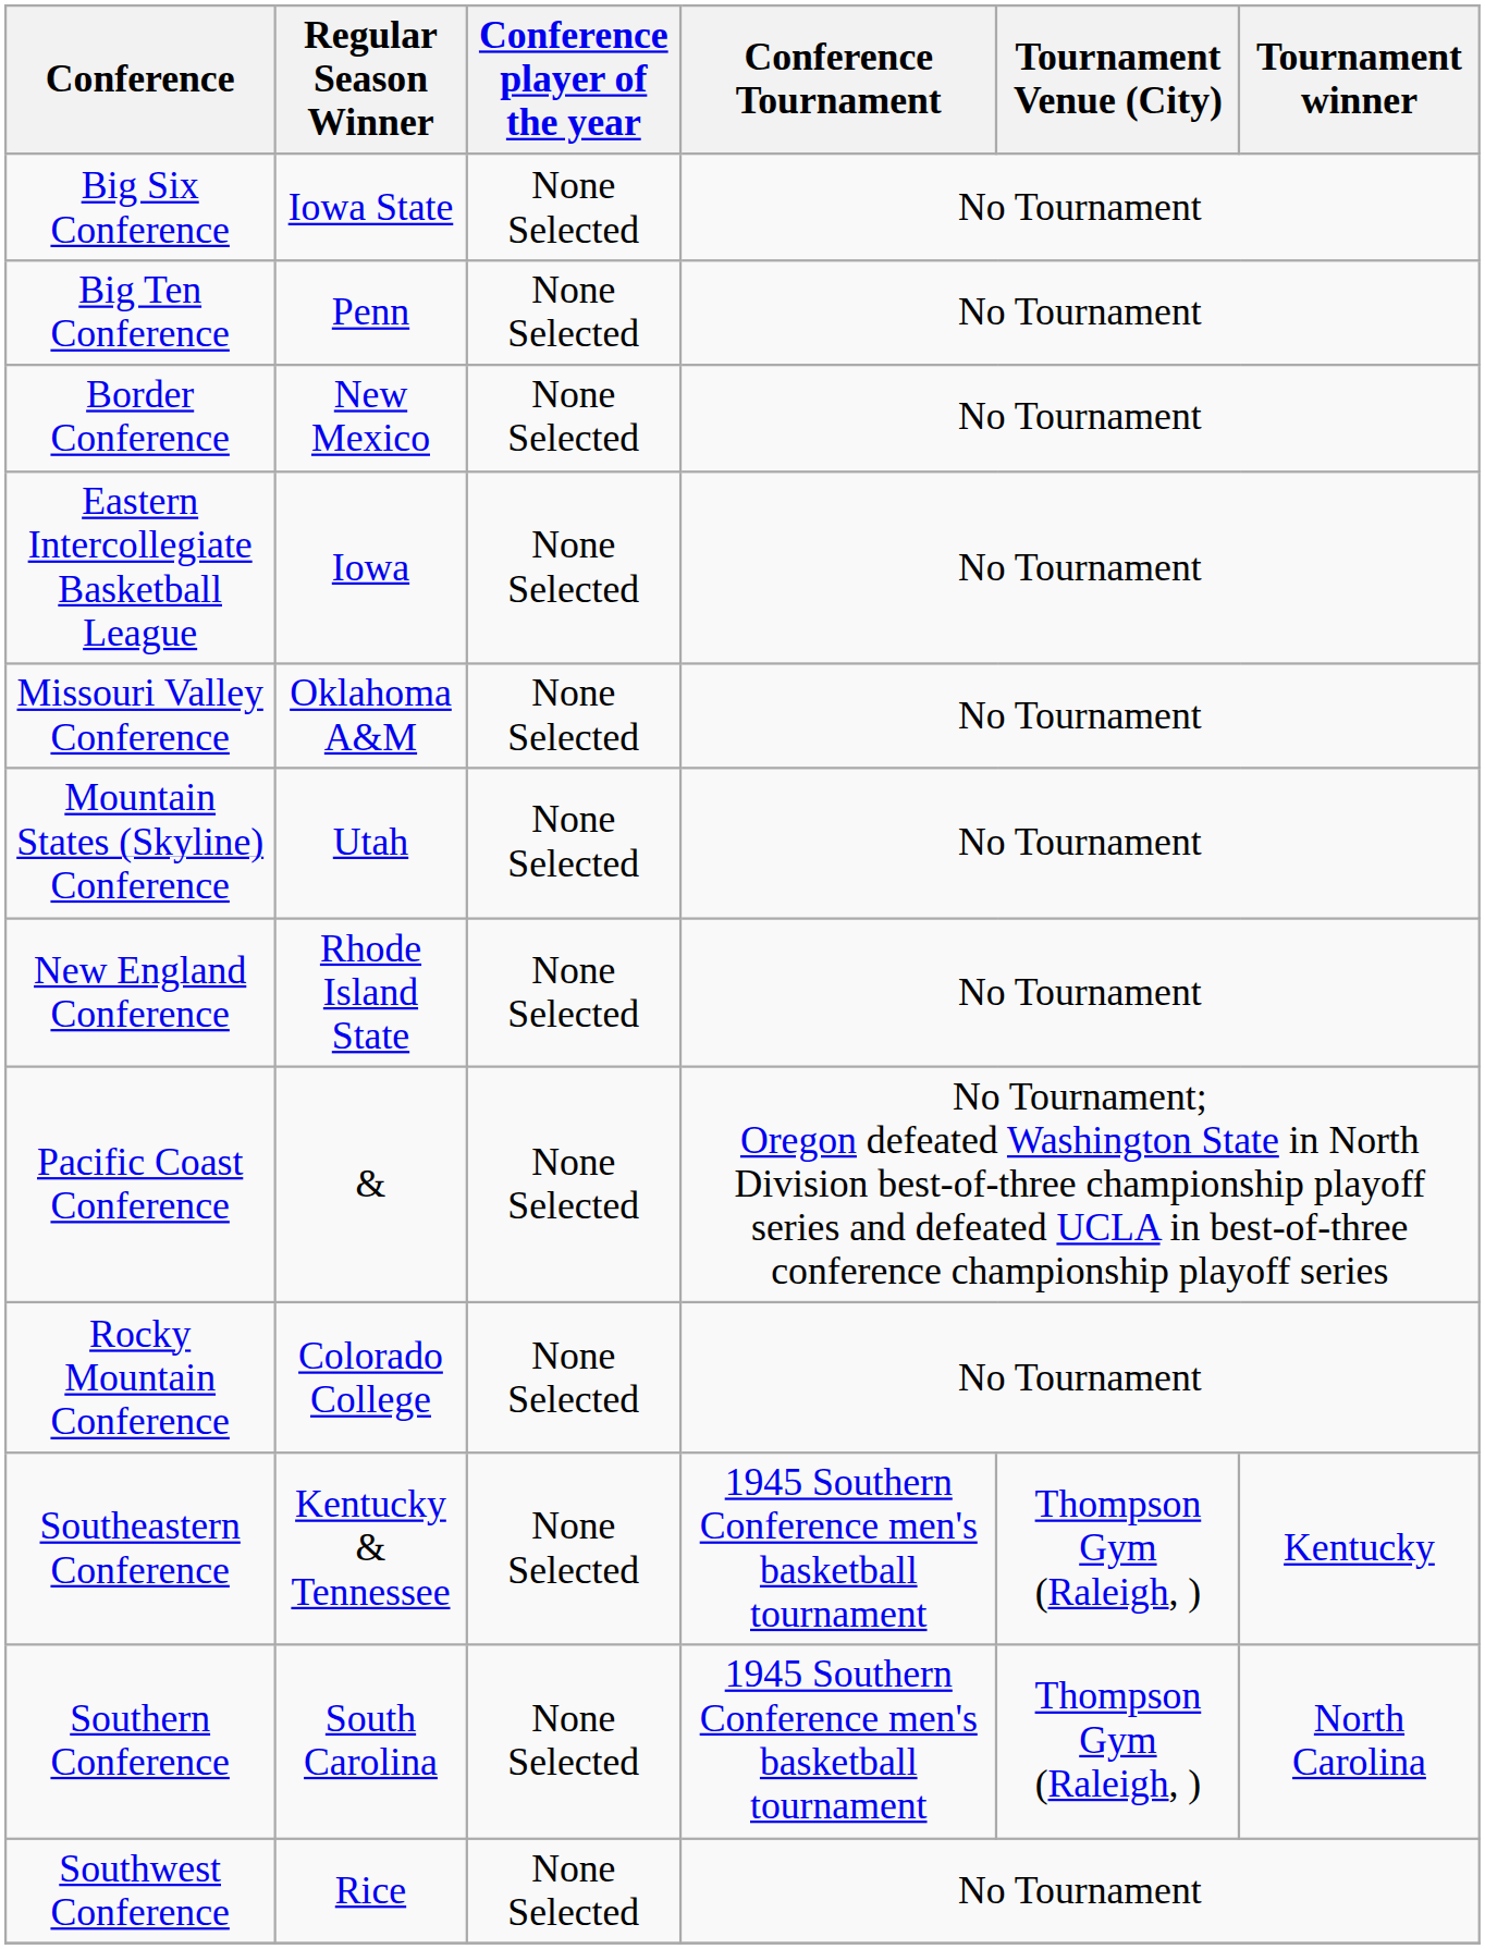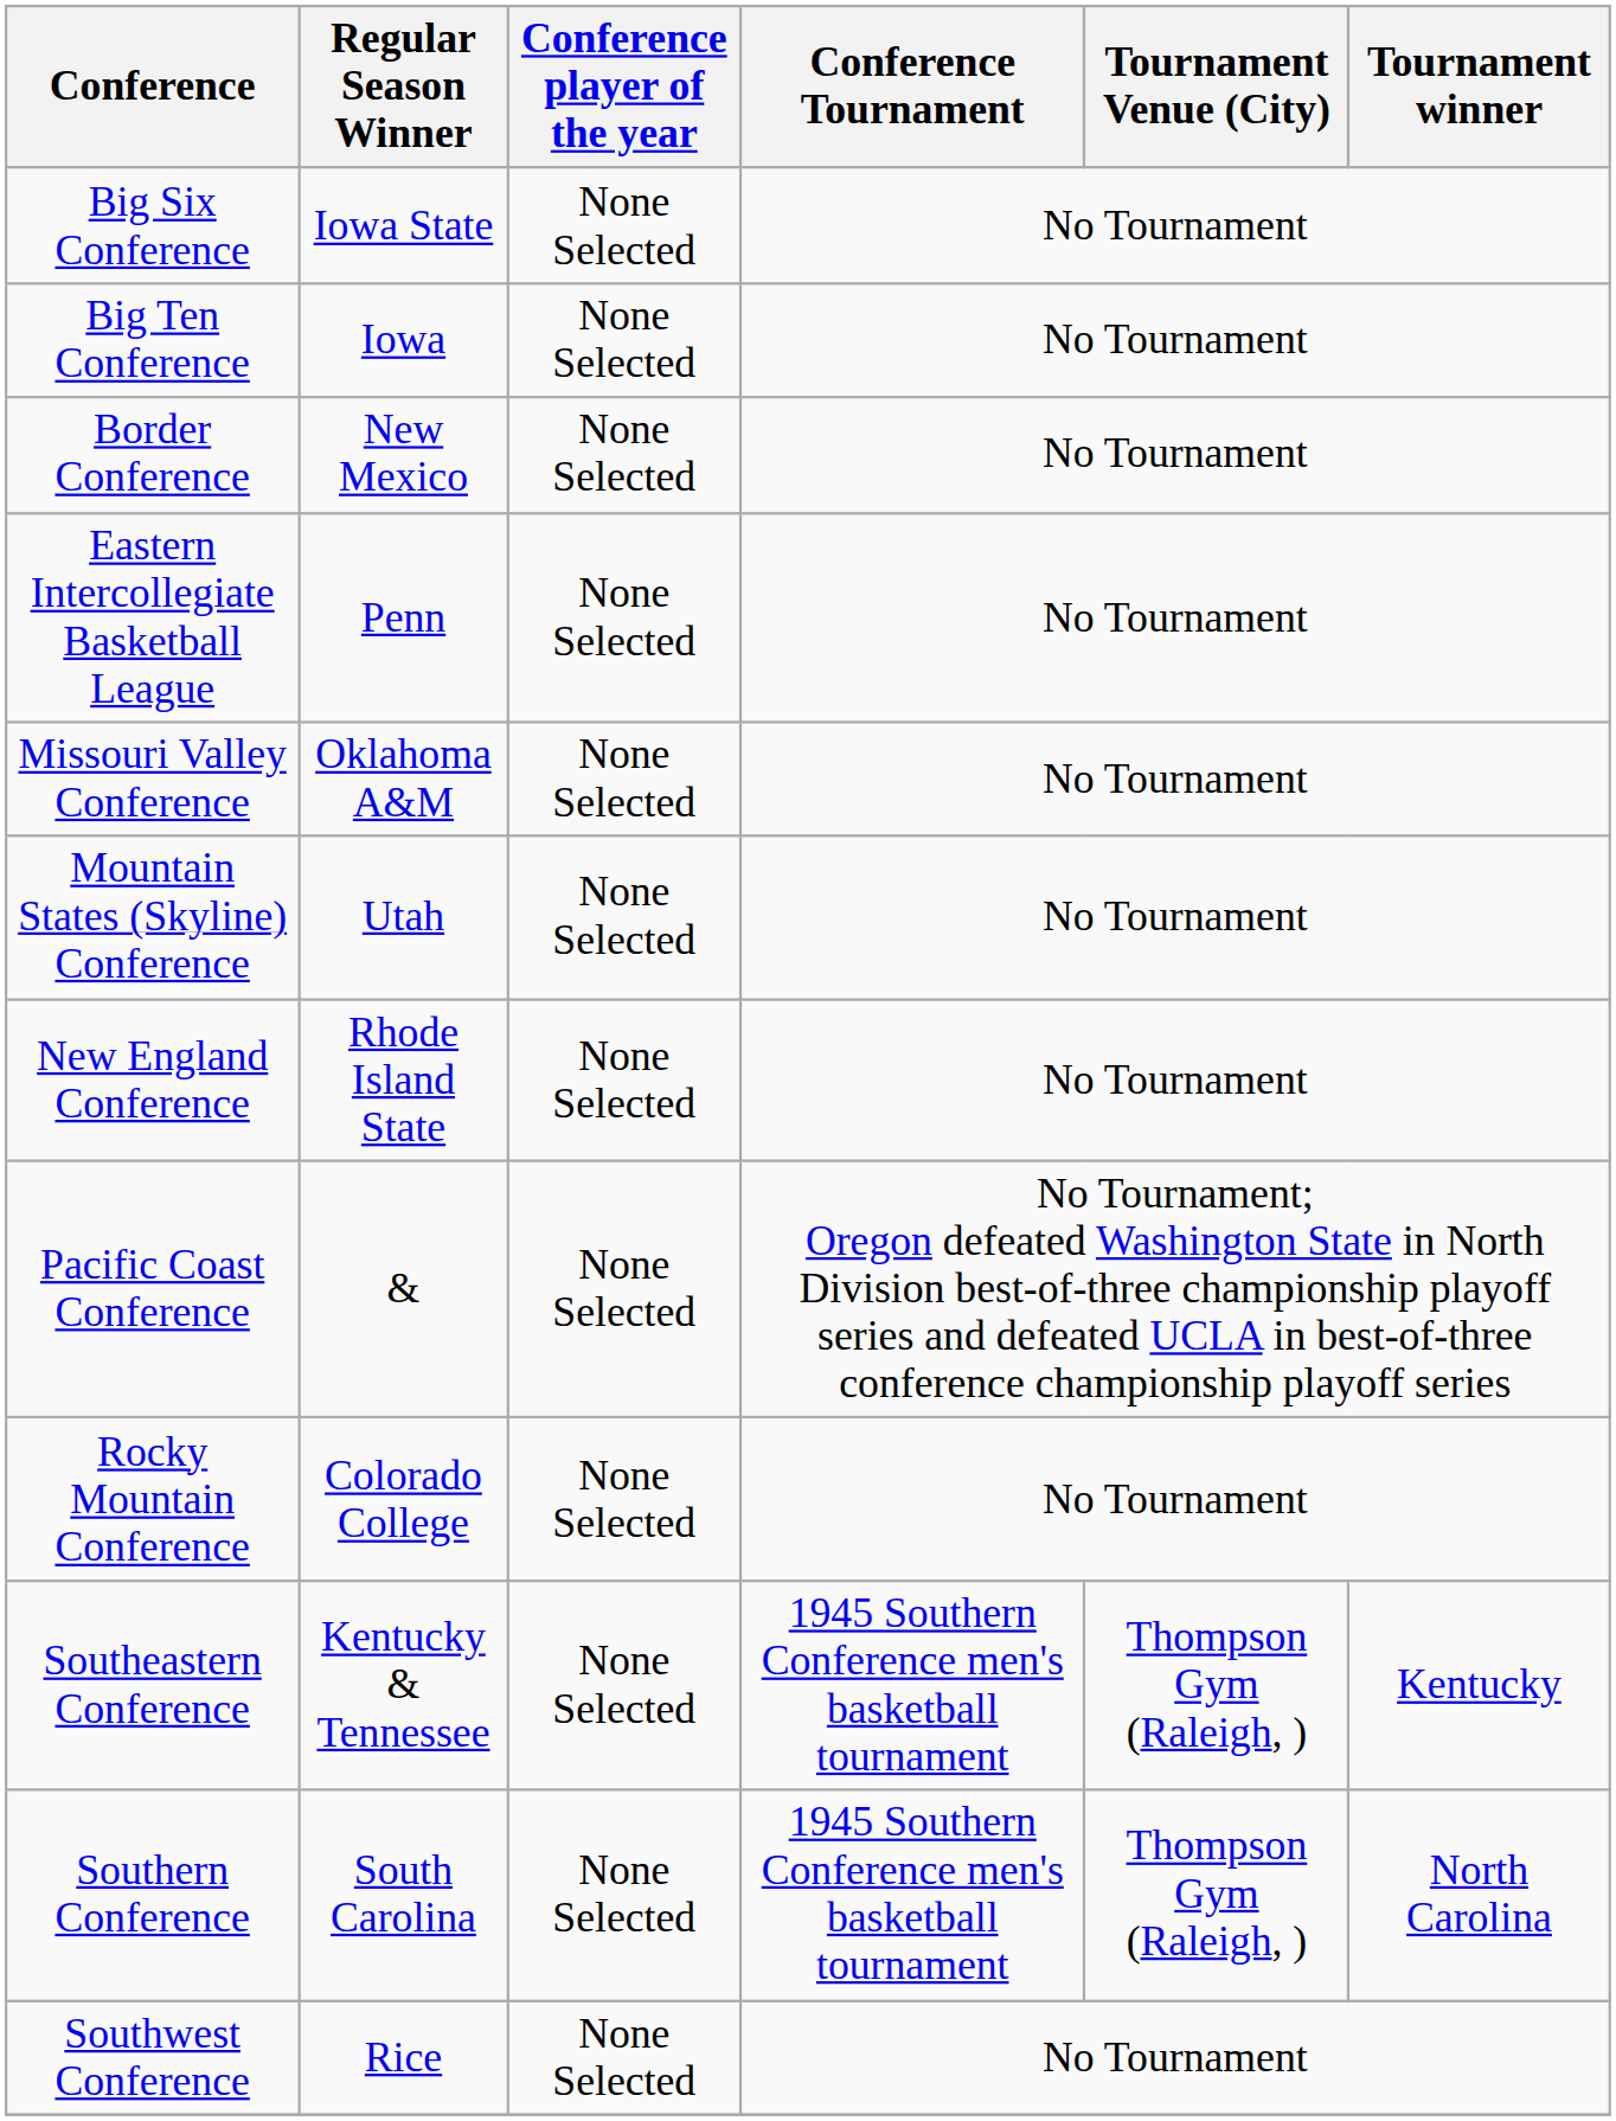 <table class="wikitable" style="text-align:center;">
 <tr>
 <th>Conference</th>
 <th>Regular <br> Season Winner</th>
 <th><a href='#'>Conference <br> player of the year</a></th>
 <th>Conference <br> Tournament</th>
 <th>Tournament <br> Venue (City)</th>
 <th>Tournament <br> winner</th>
 </tr>
 <tr>
 <td><a href='#'>Big Six Conference</a></td>
 <td><a href='#'>Iowa State</a></td>
 <td>None Selected</td>
 <td colspan=3>No Tournament</td>
 </tr>
 <tr>
 <td><a href='#'>Big Ten Conference</a></td>
-<td><a href='#'>Penn</a></td>
+<td><a href='#'>Iowa</a></td>
 <td>None Selected</td>
 <td colspan=3>No Tournament</td>
 </tr>
 <tr>
 <td><a href='#'>Border Conference</a></td>
 <td><a href='#'>New Mexico</a></td>
 <td>None Selected</td>
 <td colspan=3>No Tournament</td>
 </tr>
 <tr>
 <td><a href='#'>Eastern Intercollegiate Basketball League</a></td>
-<td><a href='#'>Iowa</a></td>
+<td><a href='#'>Penn</a></td>
 <td>None Selected</td>
 <td colspan=3>No Tournament</td>
 </tr>
 <tr>
 <td><a href='#'>Missouri Valley Conference</a></td>
 <td><a href='#'>Oklahoma A&M</a></td>
 <td>None Selected</td>
 <td colspan=3>No Tournament</td>
 </tr>
 <tr>
 <td><a href='#'>Mountain States (Skyline) Conference</a></td>
 <td><a href='#'>Utah</a></td>
 <td>None Selected</td>
 <td colspan=3>No Tournament</td>
 </tr>
 <tr>
 <td><a href='#'>New England Conference</a></td>
 <td><a href='#'>Rhode Island State</a></td>
 <td>None Selected</td>
 <td colspan=3>No Tournament</td>
 </tr>
 <tr>
 <td><a href='#'>Pacific Coast Conference</a></td>
 <td> & <br></td>
 <td>None Selected</td>
 <td colspan=3>No Tournament;<br><a href='#'>Oregon</a> defeated <a href='#'>Washington State</a> in North Division best-of-three championship playoff series and defeated <a href='#'>UCLA</a> in best-of-three conference championship playoff series</td>
 </tr>
 <tr>
 <td><a href='#'>Rocky Mountain Conference</a></td>
 <td><a href='#'>Colorado College</a></td>
 <td>None Selected</td>
 <td colspan=3>No Tournament</td>
 </tr>
 <tr>
 <td><a href='#'>Southeastern Conference</a></td>
 <td><a href='#'>Kentucky</a> & <a href='#'>Tennessee</a></td>
 <td>None Selected</td>
 <td><a href='#'>1945 Southern Conference men's basketball tournament</a></td>
 <td><a href='#'>Thompson Gym</a><br>(<a href='#'>Raleigh</a>, )</td>
 <td><a href='#'>Kentucky</a></td>
 </tr>
 <tr>
 <td><a href='#'>Southern Conference</a></td>
 <td><a href='#'>South Carolina</a></td>
 <td>None Selected</td>
 <td><a href='#'>1945 Southern Conference men's basketball tournament</a></td>
 <td><a href='#'>Thompson Gym</a><br>(<a href='#'>Raleigh</a>, )</td>
 <td><a href='#'>North Carolina</a></td>
 </tr>
 <tr>
 <td><a href='#'>Southwest Conference</a></td>
 <td><a href='#'>Rice</a></td>
 <td>None Selected</td>
 <td colspan=3>No Tournament</td>
 </tr>
 <tr>
 </tr>
 </table>
